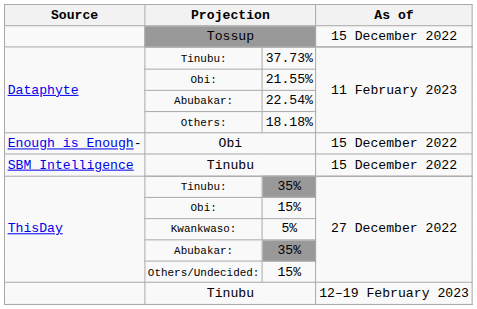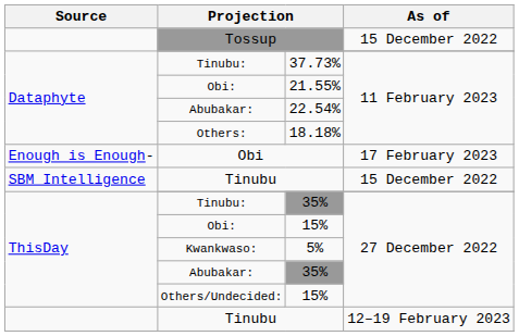 <table class="wikitable" style="text-align:center">
 <tr>
 <th>Source</th>
 <th colspan=2>Projection</th>
 <th>As of</th>
 </tr>
 <tr>
 <td align="left"></td>
 <td colspan=2 bgcolor=#999999>Tossup</td>
 <td>15 December 2022</td>
 </tr>
 <tr>
 <td rowspan=5 align="left"><a href='#'>Dataphyte</a></td>
 </tr>
 <tr>
 <td><small>Tinubu:</small></td>
 <td>37.73%</td>
 <td rowspan=4>11 February 2023</td>
 </tr>
 <tr>
 <td><small>Obi:</small></td>
 <td>21.55%</td>
 </tr>
 <tr>
 <td><small>Abubakar:</small></td>
 <td>22.54%</td>
 </tr>
 <tr>
 <td><small>Others:</small></td>
 <td>18.18%</td>
 </tr>
 <tr>
 <td align="left"><a href='#'>Enough is Enough</a>-<br></td>
 <td colspan=2 >Obi</td>
-<td>15 December 2022</td>
+<td>17 February 2023</td>
 </tr>
 <tr>
 <td align="left"><a href='#'>SBM Intelligence</a></td>
 <td colspan=2 >Tinubu</td>
 <td>15 December 2022</td>
 </tr>
 <tr>
 <td rowspan=6 align="left"><a href='#'>ThisDay</a></td>
 </tr>
 <tr>
 <td><small>Tinubu:</small></td>
 <td bgcolor=#999999>35%</td>
 <td rowspan=5>27 December 2022</td>
 </tr>
 <tr>
 <td><small>Obi:</small></td>
 <td>15%</td>
 </tr>
 <tr>
 <td><small>Kwankwaso:</small></td>
 <td>5%</td>
 </tr>
 <tr>
 <td><small>Abubakar:</small></td>
 <td bgcolor=#999999>35%</td>
 </tr>
 <tr>
 <td><small>Others/Undecided:</small></td>
 <td>15%</td>
 </tr>
 <tr>
 <td align="left"></td>
 <td colspan=2 >Tinubu</td>
 <td>12–19 February 2023</td>
 </tr>
 <tr>
 </tr>
 </table>
